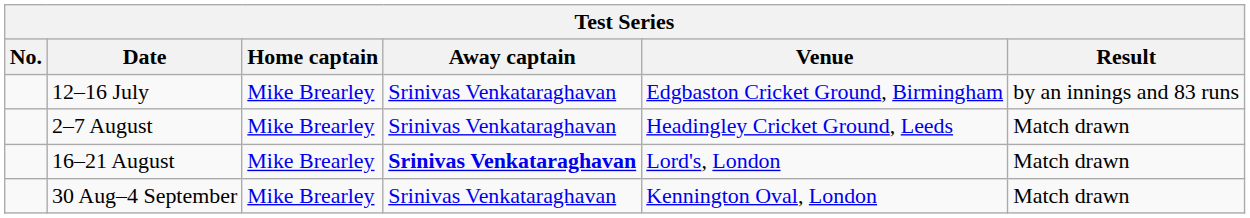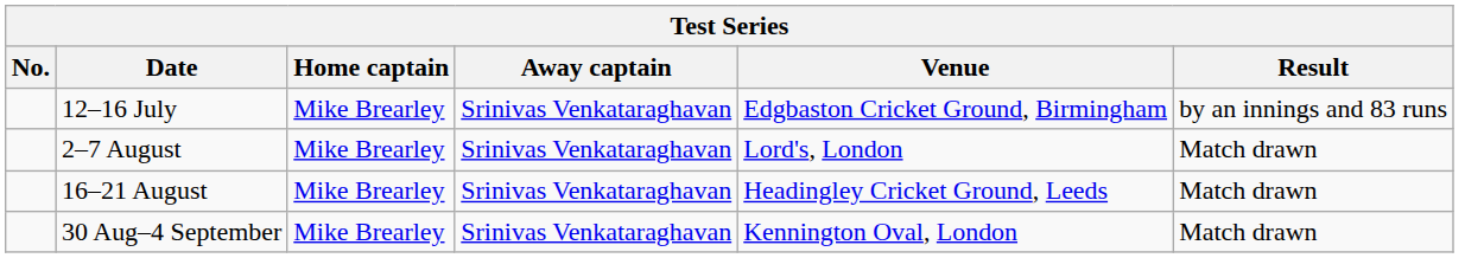 <table class="wikitable">
 <tr>
 <th colspan="9">Test Series</th>
 </tr>
 <tr>
 <th>No.</th>
 <th>Date</th>
 <th>Home captain</th>
 <th>Away captain</th>
 <th>Venue</th>
 <th>Result</th>
 </tr>
 <tr>
 <td></td>
 <td>12–16 July</td>
 <td><a href='#'>Mike Brearley</a></td>
 <td><a href='#'>Srinivas Venkataraghavan</a></td>
 <td><a href='#'>Edgbaston Cricket Ground</a>, <a href='#'>Birmingham</a></td>
 <td> by an innings and 83 runs</td>
 </tr>
 <tr>
 <td></td>
 <td>2–7 August</td>
 <td><a href='#'>Mike Brearley</a></td>
 <td><a href='#'>Srinivas Venkataraghavan</a></td>
-<td><a href='#'>Headingley Cricket Ground</a>, <a href='#'>Leeds</a></td>
+<td><a href='#'>Lord's</a>, <a href='#'>London</a></td>
 <td>Match drawn</td>
 </tr>
 <tr>
 <td></td>
 <td>16–21 August</td>
 <td><a href='#'>Mike Brearley</a></td>
-<td><strong><a href='#'>Srinivas Venkataraghavan</a></strong></td>
-<td><a href='#'>Lord's</a>, <a href='#'>London</a></td>
+<td><a href='#'>Srinivas Venkataraghavan</a></td>
+<td><a href='#'>Headingley Cricket Ground</a>, <a href='#'>Leeds</a></td>
 <td>Match drawn</td>
 </tr>
 <tr>
 <td></td>
 <td>30 Aug–4 September</td>
 <td><a href='#'>Mike Brearley</a></td>
 <td><a href='#'>Srinivas Venkataraghavan</a></td>
 <td><a href='#'>Kennington Oval</a>, <a href='#'>London</a></td>
 <td>Match drawn</td>
 </tr>
 </table>
